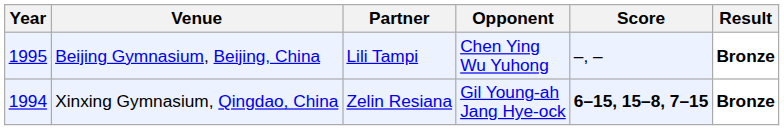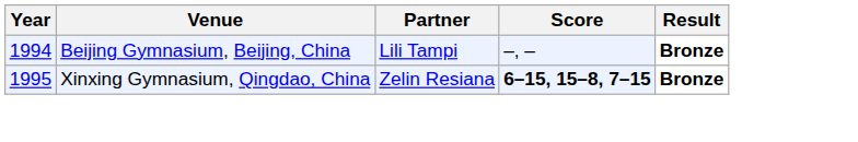 <table class="sortable wikitable" style="font-size: 90%;">
 <tr>
 <th>Year</th>
 <th>Venue</th>
 <th>Partner</th>
-<th>Opponent</th>
 <th>Score</th>
 <th>Result</th>
 </tr>
 <tr style="background:#ECF2FF">
-<td align="center"><a href='#'>1995</a></td>
+<td align="center"><a href='#'>1994</a></td>
 <td align="left"><a href='#'>Beijing Gymnasium</a>, <a href='#'>Beijing, China</a></td>
 <td align="left"> <a href='#'>Lili Tampi</a></td>
-<td align="left"> <a href='#'>Chen Ying</a> <br>  <a href='#'>Wu Yuhong</a></td>
 <td align="left">–, –</td>
 <td style="text-align:left; background:white"> <strong>Bronze</strong></td>
 </tr>
 <tr style="background:#ECF2FF">
-<td align="center"><a href='#'>1994</a></td>
+<td align="center"><a href='#'>1995</a></td>
 <td align="left">Xinxing Gymnasium, <a href='#'>Qingdao, China</a></td>
 <td align="left"> <a href='#'>Zelin Resiana</a></td>
-<td align="left"> <a href='#'>Gil Young-ah</a> <br>  <a href='#'>Jang Hye-ock</a></td>
 <td align="left"><strong>6–15, 15–8, 7–15</strong></td>
 <td style="text-align:left; background:white"> <strong>Bronze</strong></td>
 </tr>
 </table>
